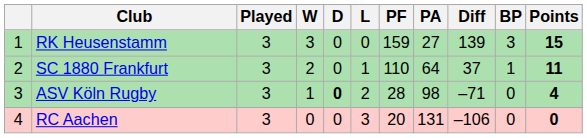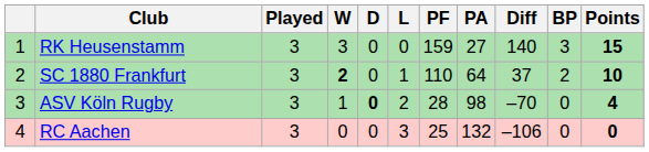 <table class="wikitable" style="text-align: center;">
 <tr>
 <th bgcolor="#efefef" width="20"></th>
 <th bgcolor="#efefef" width="195">Club</th>
 <th bgcolor="#efefef" width="20">Played</th>
 <th bgcolor="#efefef" width="20">W</th>
 <th bgcolor="#efefef" width="20">D</th>
 <th bgcolor="#efefef" width="20">L</th>
 <th bgcolor="#efefef" width="20">PF</th>
 <th bgcolor="#efefef" width="20">PA</th>
 <th bgcolor="#efefef" width="40">Diff</th>
 <th bgcolor="#efefef" width="20">BP</th>
 <th bgcolor="#efefef" width="20">Points</th>
 </tr>
 <tr bgcolor=#ACE1AF align=center>
 <td>1</td>
 <td align=left><a href='#'>RK Heusenstamm</a></td>
 <td>3</td>
 <td>3</td>
 <td>0</td>
 <td>0</td>
 <td>159</td>
 <td>27</td>
-<td>139</td>
+<td>140</td>
 <td>3</td>
 <td><strong>15</strong></td>
 </tr>
 <tr bgcolor=#ACE1AF align=center>
 <td>2</td>
 <td align=left><a href='#'>SC 1880 Frankfurt</a></td>
 <td>3</td>
-<td>2</td>
+<td><strong>2</strong></td>
 <td>0</td>
 <td>1</td>
 <td>110</td>
 <td>64</td>
 <td>37</td>
-<td>1</td>
-<td><strong>11</strong></td>
+<td>2</td>
+<td><strong>10</strong></td>
 </tr>
 <tr bgcolor=#ACE1AF align=center>
 <td>3</td>
 <td align=left><a href='#'>ASV Köln Rugby</a></td>
 <td>3</td>
 <td>1</td>
 <td><strong>0</strong></td>
 <td>2</td>
 <td>28</td>
 <td>98</td>
-<td>–71</td>
+<td>–70</td>
 <td>0</td>
 <td><strong>4</strong></td>
 </tr>
 <tr bgcolor=#ffcccc align=center>
 <td>4</td>
 <td align=left><a href='#'>RC Aachen</a></td>
 <td>3</td>
 <td>0</td>
 <td>0</td>
 <td>3</td>
-<td>20</td>
-<td>131</td>
+<td>25</td>
+<td>132</td>
 <td>–106</td>
 <td>0</td>
 <td><strong>0</strong></td>
 </tr>
 </table>
